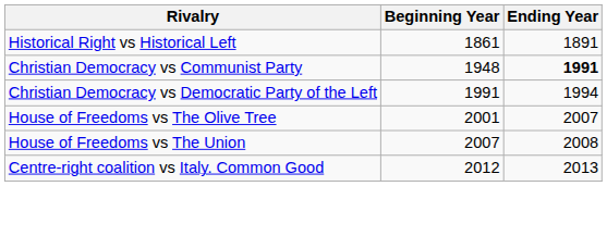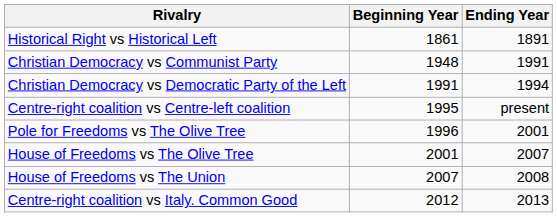 <table class="wikitable sortable">
 <tr>
 <th>Rivalry</th>
 <th>Beginning Year</th>
 <th>Ending Year</th>
 </tr>
 <tr>
 <td><a href='#'>Historical Right</a> vs <a href='#'>Historical Left</a></td>
 <td style="text-align:right;">1861</td>
 <td style="text-align:right;">1891</td>
 </tr>
 <tr>
 <td><a href='#'>Christian Democracy</a> vs <a href='#'>Communist Party</a></td>
 <td style="text-align:right;">1948</td>
-<td style="text-align:right;"><strong>1991</strong></td>
+<td style="text-align:right;">1991</td>
 </tr>
 <tr>
 <td><a href='#'>Christian Democracy</a> vs <a href='#'>Democratic Party of the Left</a></td>
 <td style="text-align:right;">1991</td>
 <td style="text-align:right;">1994</td>
+</tr>
+<tr>
+<td><a href='#'>Centre-right coalition</a> vs <a href='#'>Centre-left coalition</a></td>
+<td style="text-align:right;">1995</td>
+<td style="text-align:right;">present</td>
+</tr>
+<tr>
+<td><a href='#'>Pole for Freedoms</a> vs <a href='#'>The Olive Tree</a></td>
+<td style="text-align:right;">1996</td>
+<td style="text-align:right;">2001</td>
 </tr>
 <tr>
 <td><a href='#'>House of Freedoms</a> vs <a href='#'>The Olive Tree</a></td>
 <td style="text-align:right;">2001</td>
 <td style="text-align:right;">2007</td>
 </tr>
 <tr>
 <td><a href='#'>House of Freedoms</a> vs <a href='#'>The Union</a></td>
 <td style="text-align:right;">2007</td>
 <td style="text-align:right;">2008</td>
 </tr>
 <tr>
 <td><a href='#'>Centre-right coalition</a> vs <a href='#'>Italy. Common Good</a></td>
 <td style="text-align:right;">2012</td>
 <td style="text-align:right;">2013</td>
 </tr>
 </table>
